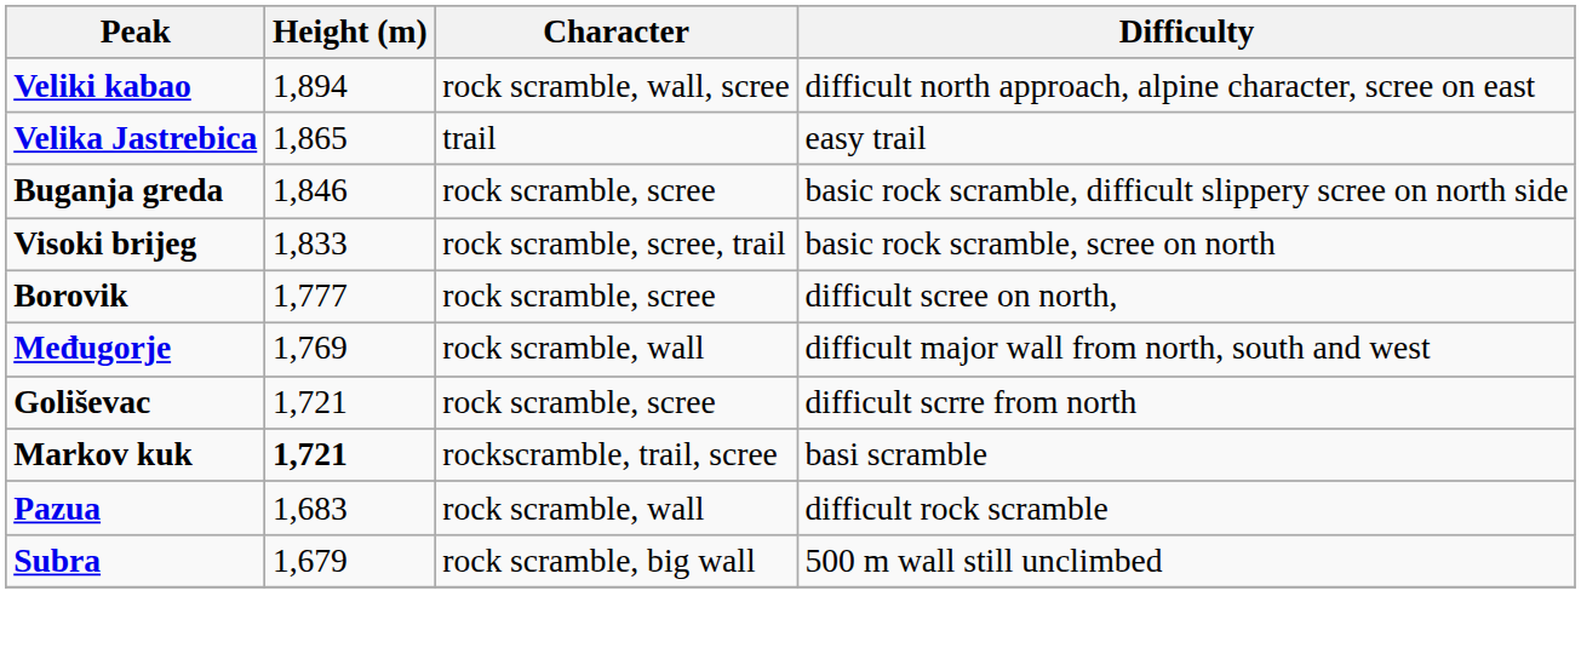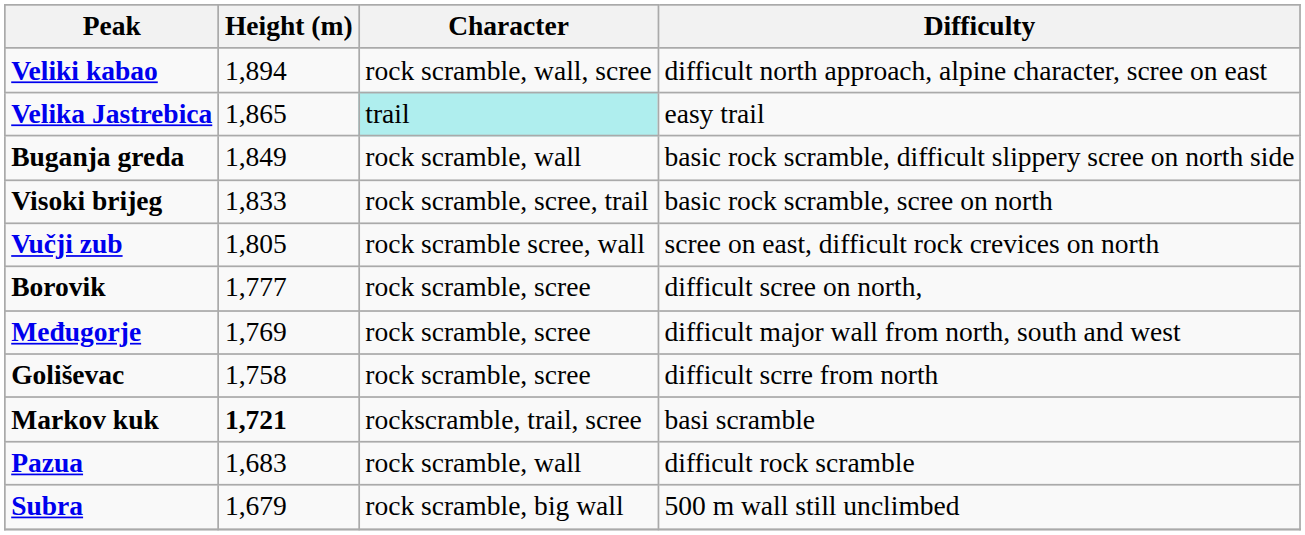 <table class=wikitable>
 <tr>
 <th>Peak</th>
 <th>Height (m)</th>
 <th>Character</th>
 <th>Difficulty</th>
 </tr>
 <tr>
 <td><strong><a href='#'>Veliki kabao</a></strong></td>
 <td>1,894</td>
 <td>rock scramble, wall, scree</td>
 <td>difficult north approach, alpine character, scree on east</td>
 </tr>
 <tr>
 <td><strong><a href='#'>Velika Jastrebica</a></strong></td>
 <td>1,865</td>
-<td>trail</td>
+<td style="background: paleturquoise;">trail</td>
 <td>easy trail</td>
 </tr>
 <tr>
 <td><strong>Buganja greda</strong></td>
-<td>1,846</td>
-<td>rock scramble, scree</td>
+<td>1,849</td>
+<td>rock scramble, wall</td>
 <td>basic rock scramble, difficult slippery scree on north side</td>
 </tr>
 <tr>
 <td><strong>Visoki brijeg</strong></td>
 <td>1,833</td>
 <td>rock scramble, scree, trail</td>
 <td>basic rock scramble, scree on north</td>
+</tr>
+<tr>
+<td><strong><a href='#'>Vučji zub</a></strong></td>
+<td>1,805</td>
+<td>rock scramble scree, wall</td>
+<td>scree on east, difficult rock crevices on north</td>
 </tr>
 <tr>
 <td><strong>Borovik</strong></td>
 <td>1,777</td>
 <td>rock scramble, scree</td>
 <td>difficult scree on north,</td>
 </tr>
 <tr>
 <td><strong><a href='#'>Međugorje</a></strong></td>
 <td>1,769</td>
-<td>rock scramble, wall</td>
+<td>rock scramble, scree</td>
 <td>difficult major wall from north, south and west</td>
 </tr>
 <tr>
 <td><strong>Goliševac</strong></td>
-<td>1,721</td>
+<td>1,758</td>
 <td>rock scramble, scree</td>
 <td>difficult scrre from north</td>
 </tr>
 <tr>
 <td><strong>Markov kuk</strong></td>
 <td><strong>1,721</strong></td>
 <td>rockscramble, trail, scree</td>
 <td>basi scramble</td>
 </tr>
 <tr>
 <td><strong><a href='#'>Pazua</a></strong></td>
 <td>1,683</td>
 <td>rock scramble, wall</td>
 <td>difficult rock scramble</td>
 </tr>
 <tr>
 <td><strong><a href='#'>Subra</a></strong></td>
 <td>1,679</td>
 <td>rock scramble, big wall</td>
 <td>500 m wall still unclimbed</td>
 </tr>
 <tr>
 </tr>
 </table>
